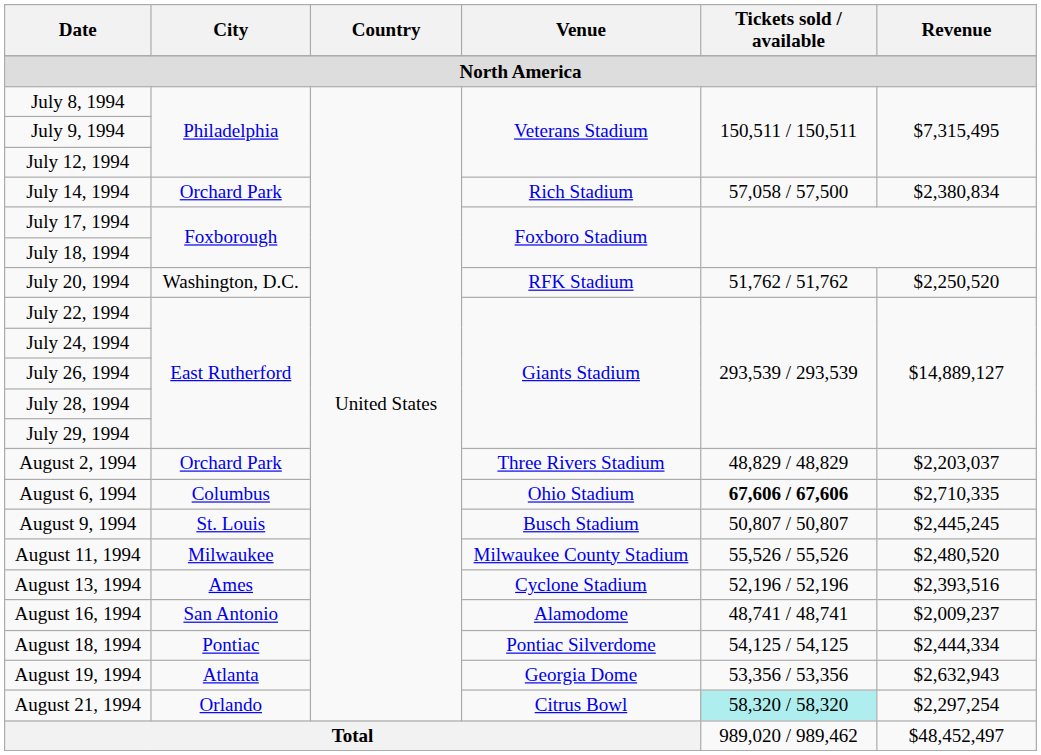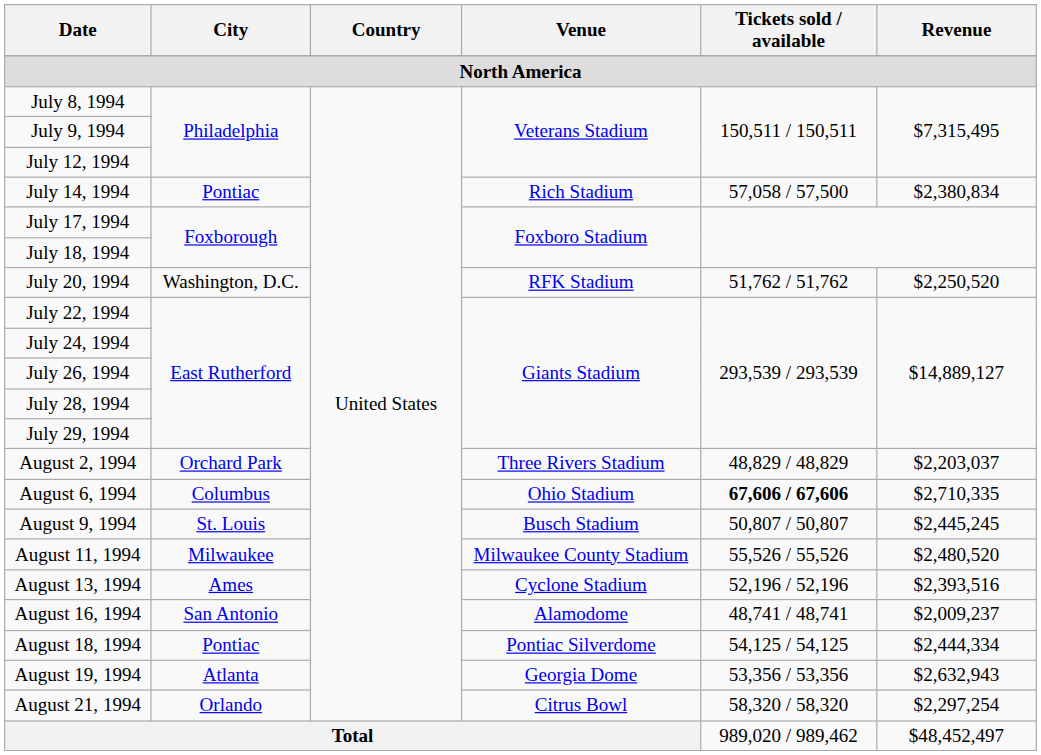 <table class="wikitable" style="text-align:center;">
 <tr>
 <th width="150">Date</th>
 <th width="150">City</th>
 <th width="150">Country</th>
 <th width="250">Venue</th>
 <th width="180">Tickets sold / available</th>
 <th width="150">Revenue</th>
 </tr>
 <tr>
 </tr>
 <tr style="background:#ddd;">
 <td colspan="6"><strong>North America</strong></td>
 </tr>
 <tr>
 <td>July 8, 1994</td>
 <td rowspan="3"><a href='#'>Philadelphia</a></td>
 <td rowspan="21">United States</td>
 <td rowspan="3"><a href='#'>Veterans Stadium</a></td>
 <td rowspan="3">150,511 / 150,511</td>
 <td rowspan="3">$7,315,495</td>
 </tr>
 <tr>
 <td>July 9, 1994</td>
 </tr>
 <tr>
 <td>July 12, 1994</td>
 </tr>
 <tr>
 <td>July 14, 1994</td>
-<td><a href='#'>Orchard Park</a></td>
+<td><a href='#'>Pontiac</a></td>
 <td><a href='#'>Rich Stadium</a></td>
 <td>57,058 / 57,500</td>
 <td>$2,380,834</td>
 </tr>
 <tr>
 <td>July 17, 1994</td>
 <td rowspan="2"><a href='#'>Foxborough</a></td>
 <td rowspan="2"><a href='#'>Foxboro Stadium</a></td>
 </tr>
 <tr>
 <td>July 18, 1994</td>
 </tr>
 <tr>
 <td>July 20, 1994</td>
 <td>Washington, D.C.</td>
 <td><a href='#'>RFK Stadium</a></td>
 <td>51,762 / 51,762</td>
 <td>$2,250,520</td>
 </tr>
 <tr>
 <td>July 22, 1994</td>
 <td rowspan="5"><a href='#'>East Rutherford</a></td>
 <td rowspan="5"><a href='#'>Giants Stadium</a></td>
 <td rowspan="5">293,539 / 293,539</td>
 <td rowspan="5">$14,889,127</td>
 </tr>
 <tr>
 <td>July 24, 1994</td>
 </tr>
 <tr>
 <td>July 26, 1994</td>
 </tr>
 <tr>
 <td>July 28, 1994</td>
 </tr>
 <tr>
 <td>July 29, 1994</td>
 </tr>
 <tr>
 <td>August 2, 1994</td>
 <td><a href='#'>Orchard Park</a></td>
 <td><a href='#'>Three Rivers Stadium</a></td>
 <td>48,829 / 48,829</td>
 <td>$2,203,037</td>
 </tr>
 <tr>
 <td>August 6, 1994</td>
 <td><a href='#'>Columbus</a></td>
 <td><a href='#'>Ohio Stadium</a></td>
 <td><strong>67,606 / 67,606</strong></td>
 <td>$2,710,335</td>
 </tr>
 <tr>
 <td>August 9, 1994</td>
 <td><a href='#'>St. Louis</a></td>
 <td><a href='#'>Busch Stadium</a></td>
 <td>50,807 / 50,807</td>
 <td>$2,445,245</td>
 </tr>
 <tr>
 <td>August 11, 1994</td>
 <td><a href='#'>Milwaukee</a></td>
 <td><a href='#'>Milwaukee County Stadium</a></td>
 <td>55,526 / 55,526</td>
 <td>$2,480,520</td>
 </tr>
 <tr>
 <td>August 13, 1994</td>
 <td><a href='#'>Ames</a></td>
 <td><a href='#'>Cyclone Stadium</a></td>
 <td>52,196 / 52,196</td>
 <td>$2,393,516</td>
 </tr>
 <tr>
 <td>August 16, 1994</td>
 <td><a href='#'>San Antonio</a></td>
 <td><a href='#'>Alamodome</a></td>
 <td>48,741 / 48,741</td>
 <td>$2,009,237</td>
 </tr>
 <tr>
 <td>August 18, 1994</td>
 <td><a href='#'>Pontiac</a></td>
 <td><a href='#'>Pontiac Silverdome</a></td>
 <td>54,125 / 54,125</td>
 <td>$2,444,334</td>
 </tr>
 <tr>
 <td>August 19, 1994</td>
 <td><a href='#'>Atlanta</a></td>
 <td><a href='#'>Georgia Dome</a></td>
 <td>53,356 / 53,356</td>
 <td>$2,632,943</td>
 </tr>
 <tr>
 <td>August 21, 1994</td>
 <td><a href='#'>Orlando</a></td>
 <td><a href='#'>Citrus Bowl</a></td>
-<td style="background: paleturquoise;">58,320 / 58,320</td>
+<td>58,320 / 58,320</td>
 <td>$2,297,254</td>
 </tr>
 <tr>
 <th colspan="4">Total</th>
 <td>989,020 / 989,462</td>
 <td>$48,452,497</td>
 </tr>
 <tr>
 </tr>
 </table>
